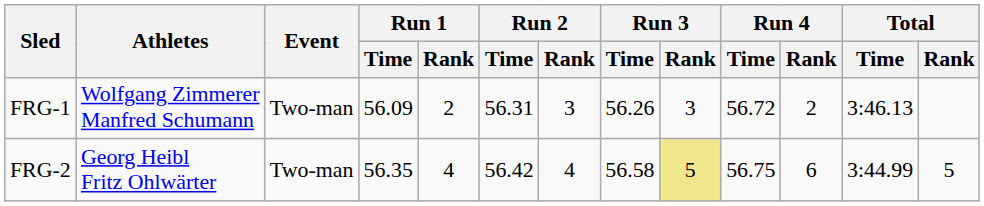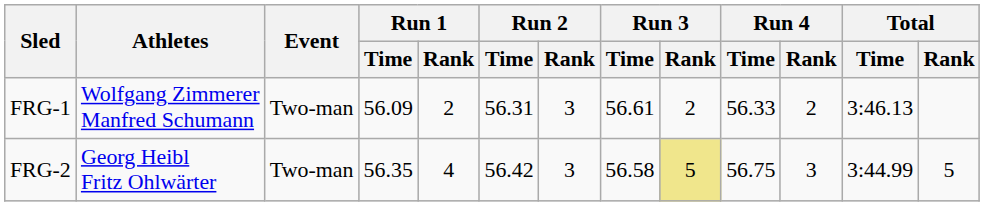 <table class="wikitable" border="1" style="font-size:90%">
 <tr>
 <th rowspan="2">Sled</th>
 <th rowspan="2">Athletes</th>
 <th rowspan="2">Event</th>
 <th colspan="2">Run 1</th>
 <th colspan="2">Run 2</th>
 <th colspan="2">Run 3</th>
 <th colspan="2">Run 4</th>
 <th colspan="2">Total</th>
 </tr>
 <tr>
 <th>Time</th>
 <th>Rank</th>
 <th>Time</th>
 <th>Rank</th>
 <th>Time</th>
 <th>Rank</th>
 <th>Time</th>
 <th>Rank</th>
 <th>Time</th>
 <th>Rank</th>
 </tr>
 <tr>
 <td align="center">FRG-1</td>
 <td><a href='#'>Wolfgang Zimmerer</a><br><a href='#'>Manfred Schumann</a></td>
 <td>Two-man</td>
 <td align="center">56.09</td>
 <td align="center">2</td>
 <td align="center">56.31</td>
 <td align="center">3</td>
-<td align="center">56.26</td>
-<td align="center">3</td>
-<td align="center">56.72</td>
+<td align="center">56.61</td>
+<td align="center">2</td>
+<td align="center">56.33</td>
 <td align="center">2</td>
 <td align="center">3:46.13</td>
 <td align="center"></td>
 </tr>
 <tr>
 <td align="center">FRG-2</td>
 <td><a href='#'>Georg Heibl</a><br><a href='#'>Fritz Ohlwärter</a></td>
 <td>Two-man</td>
 <td align="center">56.35</td>
 <td align="center">4</td>
 <td align="center">56.42</td>
-<td align="center">4</td>
+<td align="center">3</td>
 <td align="center">56.58</td>
 <td align="center" style="background: khaki;">5</td>
 <td align="center">56.75</td>
-<td align="center">6</td>
+<td align="center">3</td>
 <td align="center">3:44.99</td>
 <td align="center">5</td>
 </tr>
 </table>
